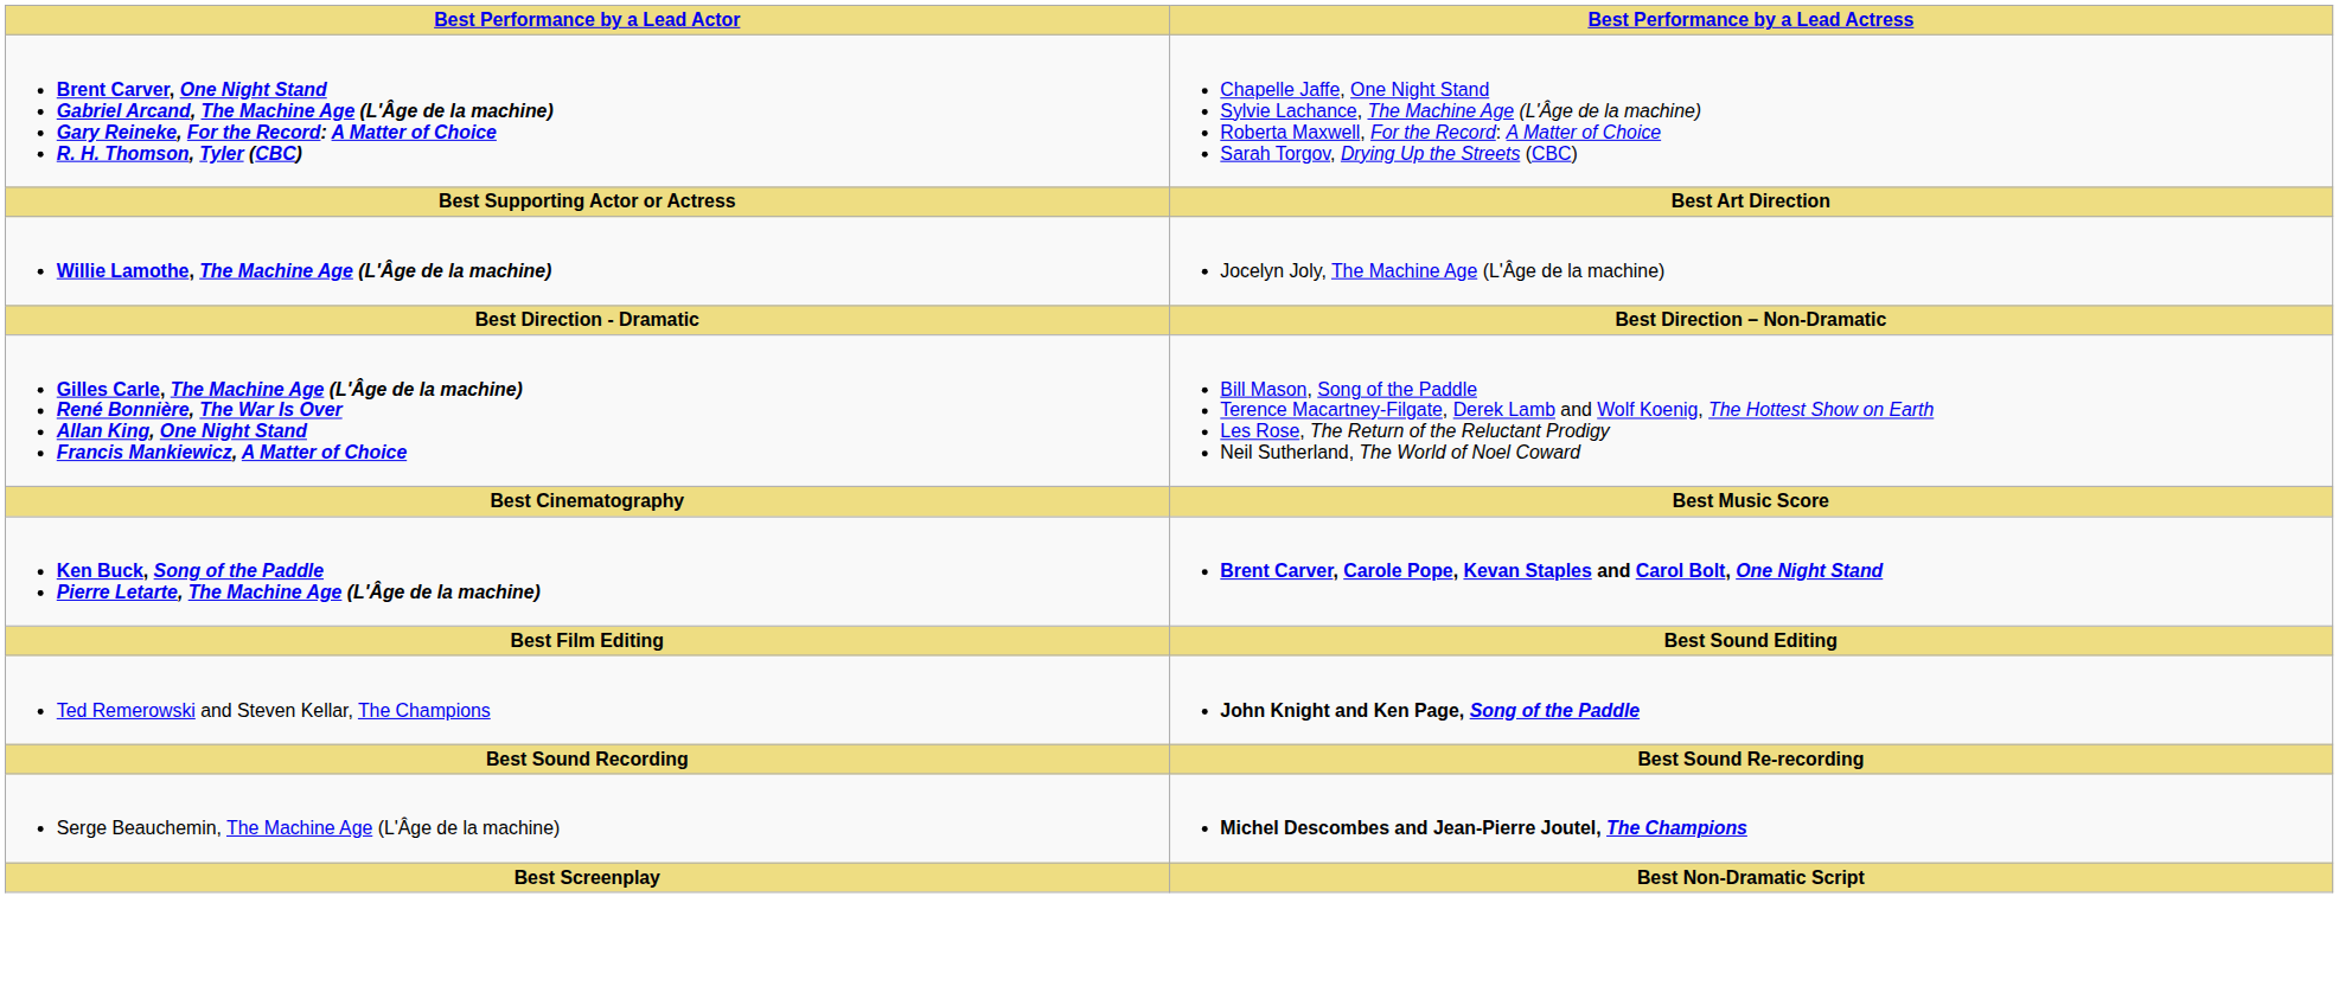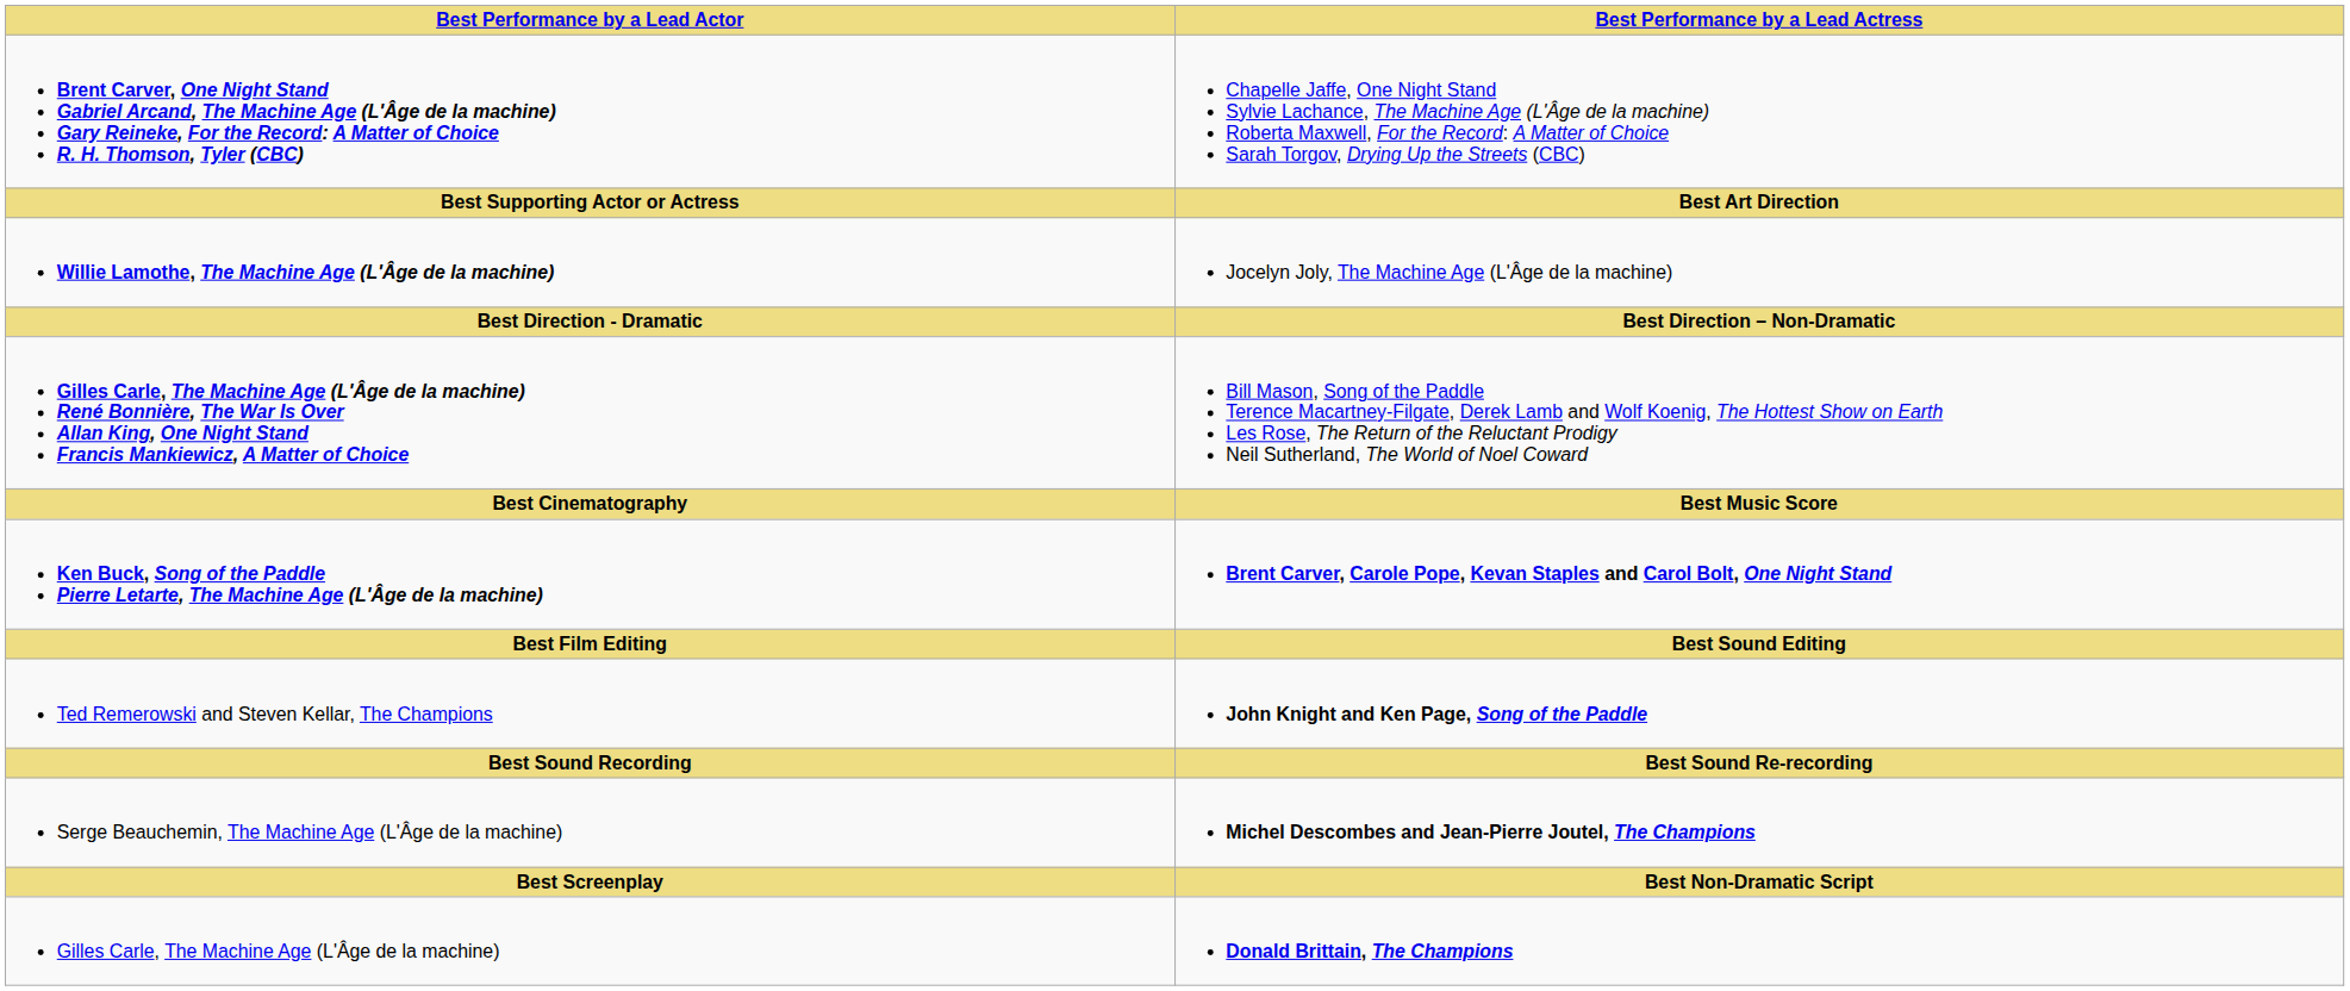 <table class=wikitable width="100%">
 <tr>
 <th style="background:#EEDD82; width:50%"><a href='#'>Best Performance by a Lead Actor</a></th>
 <th style="background:#EEDD82; width:50%"><a href='#'> Best Performance by a Lead Actress</a></th>
 </tr>
 <tr>
 <td valign="top"><br><ul><li> <strong><a href='#'>Brent Carver</a>, <em><a href='#'>One Night Stand</a><strong><em></li><li><a href='#'>Gabriel Arcand</a>, </em><a href='#'>The Machine Age</a> (L'Âge de la machine)<em></li><li><a href='#'>Gary Reineke</a>, </em><a href='#'>For the Record</a><em>: </em><a href='#'>A Matter of Choice</a><em></li><li><a href='#'>R. H. Thomson</a>, </em><a href='#'>Tyler</a><em> (<a href='#'>CBC</a>)</li></ul></td>
 <td valign="top"><br><ul><li> </strong><a href='#'>Chapelle Jaffe</a>, </em><a href='#'>One Night Stand</a></em></strong></li><li><a href='#'>Sylvie Lachance</a>, <em><a href='#'>The Machine Age</a> (L'Âge de la machine)</em></li><li><a href='#'>Roberta Maxwell</a>, <em><a href='#'>For the Record</a></em>: <em><a href='#'>A Matter of Choice</a></em></li><li><a href='#'>Sarah Torgov</a>, <em><a href='#'>Drying Up the Streets</a></em> (<a href='#'>CBC</a>)</li></ul></td>
 </tr>
 <tr>
 <th style="background:#EEDD82; width:50%">Best Supporting Actor or Actress</th>
 <th style="background:#EEDD82; width:50%">Best Art Direction</th>
 </tr>
 <tr>
 <td valign="top"><br><ul><li> <strong><a href='#'>Willie Lamothe</a>, <em><a href='#'>The Machine Age</a> (L'Âge de la machine)<strong><em></li></ul></td>
 <td valign="top"><br><ul><li> </strong>Jocelyn Joly, </em><a href='#'>The Machine Age</a> (L'Âge de la machine)</em></strong></li></ul></td>
 </tr>
 <tr>
 <th style="background:#EEDD82; width:50%">Best Direction - Dramatic</th>
 <th style="background:#EEDD82; width:50%">Best Direction – Non-Dramatic</th>
 </tr>
 <tr>
 <td valign="top"><br><ul><li> <strong><a href='#'>Gilles Carle</a>, <em><a href='#'>The Machine Age</a> (L'Âge de la machine)<strong><em></li><li><a href='#'>René Bonnière</a>, </em><a href='#'>The War Is Over</a><em></li><li><a href='#'>Allan King</a>, </em><a href='#'>One Night Stand</a><em></li><li><a href='#'>Francis Mankiewicz</a>, </em><a href='#'>A Matter of Choice</a><em></li></ul></td>
 <td valign="top"><br><ul><li> </strong><a href='#'>Bill Mason</a>, </em><a href='#'>Song of the Paddle</a></em></strong></li><li><a href='#'>Terence Macartney-Filgate</a>, <a href='#'>Derek Lamb</a> and <a href='#'>Wolf Koenig</a>, <em><a href='#'>The Hottest Show on Earth</a></em></li><li><a href='#'>Les Rose</a>, <em>The Return of the Reluctant Prodigy</em></li><li>Neil Sutherland, <em>The World of Noel Coward</em></li></ul></td>
 </tr>
 <tr>
 <th style="background:#EEDD82; width:50%">Best Cinematography</th>
 <th style="background:#EEDD82; width:50%">Best Music Score</th>
 </tr>
 <tr>
 <td valign="top"><br><ul><li> <strong><a href='#'>Ken Buck</a>, <em><a href='#'>Song of the Paddle</a><strong><em></li><li> </strong><a href='#'>Pierre Letarte</a>, </em><a href='#'>The Machine Age</a> (L'Âge de la machine)</em></strong></li></ul></td>
 <td valign="top"><br><ul><li> <strong><a href='#'>Brent Carver</a>, <a href='#'>Carole Pope</a>, <a href='#'>Kevan Staples</a> and <a href='#'>Carol Bolt</a>, <em><a href='#'>One Night Stand</a><strong><em></li></ul></td>
 </tr>
 <tr>
 <th style="background:#EEDD82; width:50%">Best Film Editing</th>
 <th style="background:#EEDD82; width:50%">Best Sound Editing</th>
 </tr>
 <tr>
 <td valign="top"><br><ul><li> </strong><a href='#'>Ted Remerowski</a> and Steven Kellar, </em><a href='#'>The Champions</a></em></strong></li></ul></td>
 <td valign="top"><br><ul><li> <strong>John Knight and Ken Page, <em><a href='#'>Song of the Paddle</a><strong><em></li></ul></td>
 </tr>
 <tr>
 <th style="background:#EEDD82; width:50%">Best Sound Recording</th>
 <th style="background:#EEDD82; width:50%">Best Sound Re-recording</th>
 </tr>
 <tr>
 <td valign="top"><br><ul><li> </strong>Serge Beauchemin, </em><a href='#'>The Machine Age</a> (L'Âge de la machine)</em></strong></li></ul></td>
 <td valign="top"><br><ul><li> <strong>Michel Descombes and Jean-Pierre Joutel, <em><a href='#'>The Champions</a><strong><em></li></ul></td>
 </tr>
 <tr>
 <th style="background:#EEDD82; width:50%">Best Screenplay</th>
 <th style="background:#EEDD82; width:50%">Best Non-Dramatic Script</th>
 </tr>
+<tr>
+<td valign="top"><br><ul><li> </strong><a href='#'>Gilles Carle</a>, </em><a href='#'>The Machine Age</a> (L'Âge de la machine)</em></strong></li></ul></td>
+<td valign="top"><br><ul><li> <strong><a href='#'>Donald Brittain</a>, <em><a href='#'>The Champions</a><strong><em></li></ul></td>
+</tr>
 </table>
